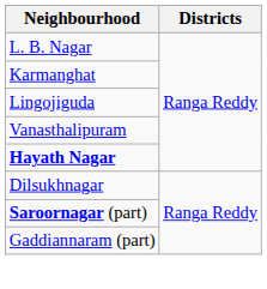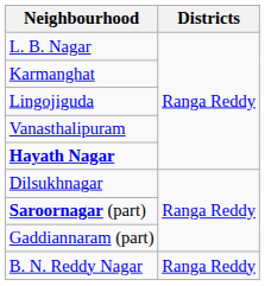 <table class="wikitable sortable static-row-numbers static-row-header-hash">
 <tr>
 <th>Neighbourhood</th>
 <th>Districts</th>
 </tr>
 <tr>
 <td><a href='#'>L. B. Nagar</a></td>
 <td rowspan=5><a href='#'>Ranga Reddy</a></td>
 </tr>
 <tr>
 <td><a href='#'>Karmanghat</a></td>
 </tr>
 <tr>
 <td><a href='#'>Lingojiguda</a></td>
 </tr>
 <tr>
 <td><a href='#'>Vanasthalipuram</a></td>
 </tr>
 <tr>
 <td><strong><a href='#'>Hayath Nagar</a></strong></td>
 </tr>
 <tr>
 <td><a href='#'>Dilsukhnagar</a></td>
 <td rowspan=3><a href='#'>Ranga Reddy</a></td>
 </tr>
 <tr>
 <td><strong><a href='#'>Saroornagar</a></strong> (part)</td>
 </tr>
 <tr>
 <td><a href='#'>Gaddiannaram</a> (part)</td>
 </tr>
+<tr>
+<td><a href='#'>B. N. Reddy Nagar</a></td>
+<td><a href='#'>Ranga Reddy</a></td>
+</tr>
 </table>
